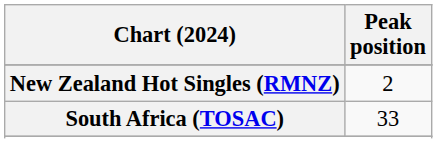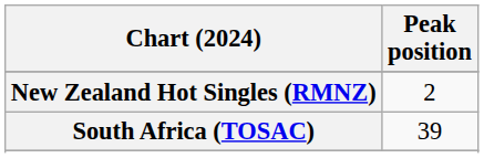 <table class="wikitable sortable plainrowheaders" style="text-align:center">
 <tr>
 <th scope="col">Chart (2024)</th>
 <th scope="col">Peak<br>position</th>
 </tr>
 <tr>
 </tr>
 <tr>
 <th scope="row">New Zealand Hot Singles (<a href='#'>RMNZ</a>)</th>
 <td>2</td>
 </tr>
 <tr>
 <th scope="row">South Africa (<a href='#'>TOSAC</a>)</th>
-<td>33</td>
+<td>39</td>
 </tr>
 <tr>
 </tr>
 <tr>
 </tr>
 <tr>
 </tr>
 </table>
